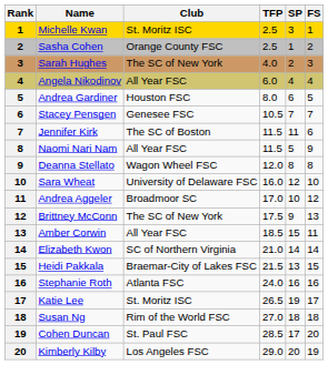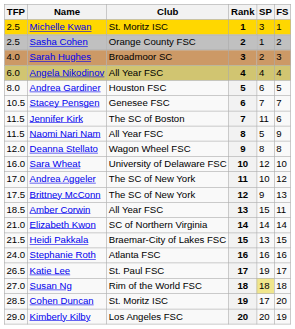 <table class="wikitable">
 <tr>
-<th>Rank</th>
+<th>TFP</th>
 <th>Name</th>
 <th>Club</th>
-<th>TFP</th>
+<th>Rank</th>
 <th>SP</th>
 <th>FS</th>
 </tr>
 <tr bgcolor="gold">
-<td align="center"><strong>1</strong></td>
+<td>2.5</td>
 <td><a href='#'>Michelle Kwan</a></td>
 <td>St. Moritz ISC</td>
-<td>2.5</td>
+<td align="center"><strong>1</strong></td>
 <td>3</td>
 <td>1</td>
 </tr>
 <tr bgcolor="silver">
-<td align="center"><strong>2</strong></td>
+<td>2.5</td>
 <td><a href='#'>Sasha Cohen</a></td>
 <td>Orange County FSC</td>
-<td>2.5</td>
+<td align="center"><strong>2</strong></td>
 <td>1</td>
 <td>2</td>
 </tr>
 <tr bgcolor="cc9966">
+<td>4.0</td>
+<td><a href='#'>Sarah Hughes</a></td>
+<td>Broadmoor SC</td>
 <td align="center"><strong>3</strong></td>
-<td><a href='#'>Sarah Hughes</a></td>
-<td>The SC of New York</td>
-<td>4.0</td>
 <td>2</td>
 <td>3</td>
 </tr>
 <tr bgcolor="#d1c571">
-<td align="center"><strong>4</strong></td>
+<td>6.0</td>
 <td><a href='#'>Angela Nikodinov</a></td>
 <td>All Year FSC</td>
-<td>6.0</td>
+<td align="center"><strong>4</strong></td>
 <td>4</td>
 <td>4</td>
 </tr>
 <tr>
-<th>5</th>
+<td>8.0</td>
 <td><a href='#'>Andrea Gardiner</a></td>
 <td>Houston FSC</td>
-<td>8.0</td>
+<th>5</th>
 <td>6</td>
 <td>5</td>
 </tr>
 <tr>
-<th>6</th>
+<td>10.5</td>
 <td><a href='#'>Stacey Pensgen</a></td>
 <td>Genesee FSC</td>
-<td>10.5</td>
+<th>6</th>
 <td>7</td>
 <td>7</td>
 </tr>
 <tr>
-<th>7</th>
+<td>11.5</td>
 <td><a href='#'>Jennifer Kirk</a></td>
 <td>The SC of Boston</td>
-<td>11.5</td>
+<th>7</th>
 <td>11</td>
 <td>6</td>
 </tr>
 <tr>
-<th>8</th>
+<td>11.5</td>
 <td><a href='#'>Naomi Nari Nam</a></td>
 <td>All Year FSC</td>
-<td>11.5</td>
+<th>8</th>
 <td>5</td>
 <td>9</td>
 </tr>
 <tr>
-<th>9</th>
+<td>12.0</td>
 <td><a href='#'>Deanna Stellato</a></td>
 <td>Wagon Wheel FSC</td>
-<td>12.0</td>
+<th>9</th>
 <td>8</td>
 <td>8</td>
 </tr>
 <tr>
-<th>10</th>
+<td>16.0</td>
 <td><a href='#'>Sara Wheat</a></td>
 <td>University of Delaware FSC</td>
-<td>16.0</td>
+<th>10</th>
 <td>12</td>
 <td>10</td>
 </tr>
 <tr>
+<td>17.0</td>
+<td><a href='#'>Andrea Aggeler</a></td>
+<td>The SC of New York</td>
 <th>11</th>
-<td><a href='#'>Andrea Aggeler</a></td>
-<td>Broadmoor SC</td>
-<td>17.0</td>
 <td>10</td>
 <td>12</td>
 </tr>
 <tr>
-<th>12</th>
+<td>17.5</td>
 <td><a href='#'>Brittney McConn</a></td>
 <td>The SC of New York</td>
-<td>17.5</td>
+<th>12</th>
 <td>9</td>
 <td>13</td>
 </tr>
 <tr>
-<th>13</th>
+<td>18.5</td>
 <td><a href='#'>Amber Corwin</a></td>
 <td>All Year FSC</td>
-<td>18.5</td>
+<th>13</th>
 <td>15</td>
 <td>11</td>
 </tr>
 <tr>
-<th>14</th>
+<td>21.0</td>
 <td><a href='#'>Elizabeth Kwon</a></td>
 <td>SC of Northern Virginia</td>
-<td>21.0</td>
+<th>14</th>
 <td>14</td>
 <td>14</td>
 </tr>
 <tr>
-<th>15</th>
+<td>21.5</td>
 <td><a href='#'>Heidi Pakkala</a></td>
 <td>Braemar-City of Lakes FSC</td>
-<td>21.5</td>
+<th>15</th>
 <td>13</td>
 <td>15</td>
 </tr>
 <tr>
-<th>16</th>
+<td>24.0</td>
 <td><a href='#'>Stephanie Roth</a></td>
 <td>Atlanta FSC</td>
-<td>24.0</td>
+<th>16</th>
 <td>16</td>
 <td>16</td>
 </tr>
 <tr>
+<td>26.5</td>
+<td><a href='#'>Katie Lee</a></td>
+<td>St. Paul FSC</td>
 <th>17</th>
-<td><a href='#'>Katie Lee</a></td>
-<td>St. Moritz ISC</td>
-<td>26.5</td>
 <td>19</td>
 <td>17</td>
 </tr>
 <tr>
-<th>18</th>
+<td>27.0</td>
 <td><a href='#'>Susan Ng</a></td>
 <td>Rim of the World FSC</td>
-<td>27.0</td>
-<td>18</td>
+<th>18</th>
+<td style="background: khaki;">18</td>
 <td>18</td>
 </tr>
 <tr>
+<td>28.5</td>
+<td><a href='#'>Cohen Duncan</a></td>
+<td>St. Moritz ISC</td>
 <th>19</th>
-<td><a href='#'>Cohen Duncan</a></td>
-<td>St. Paul FSC</td>
-<td>28.5</td>
 <td>17</td>
 <td>20</td>
 </tr>
 <tr>
-<th>20</th>
+<td>29.0</td>
 <td><a href='#'>Kimberly Kilby</a></td>
 <td>Los Angeles FSC</td>
-<td>29.0</td>
+<th>20</th>
 <td>20</td>
 <td>19</td>
 </tr>
 </table>
